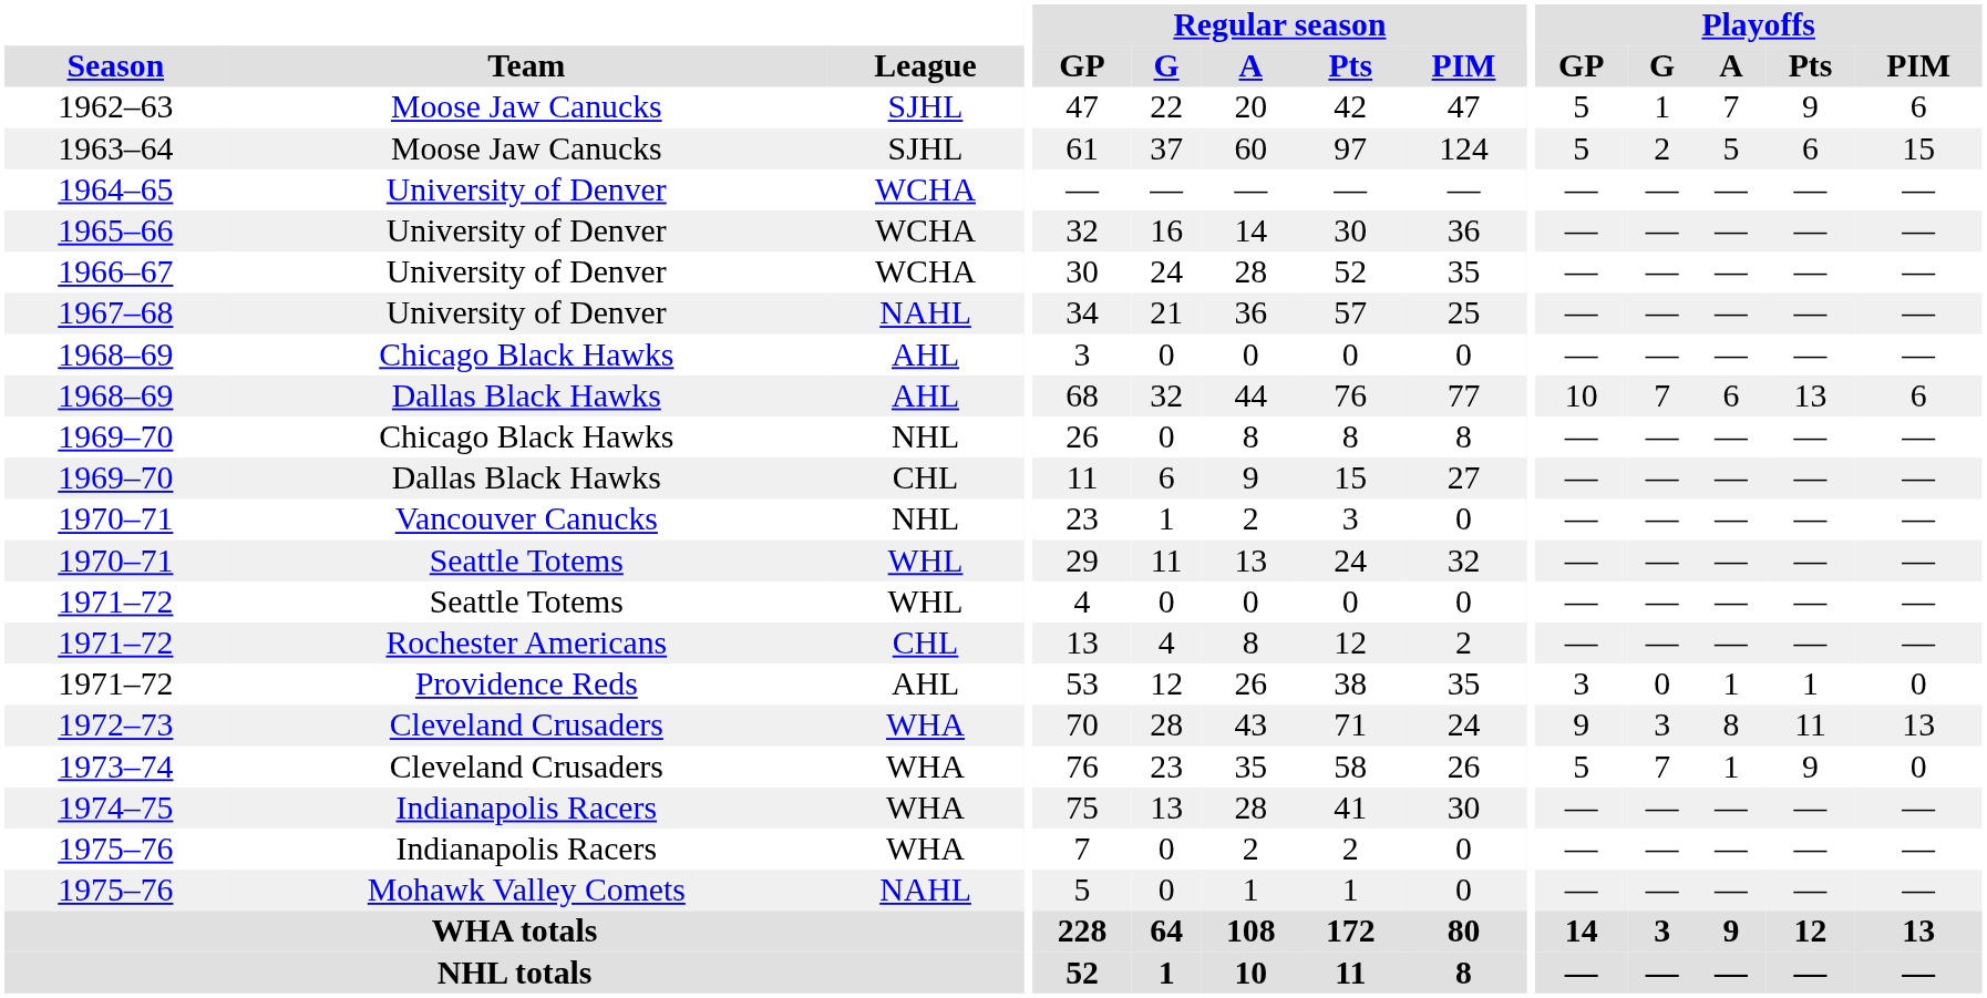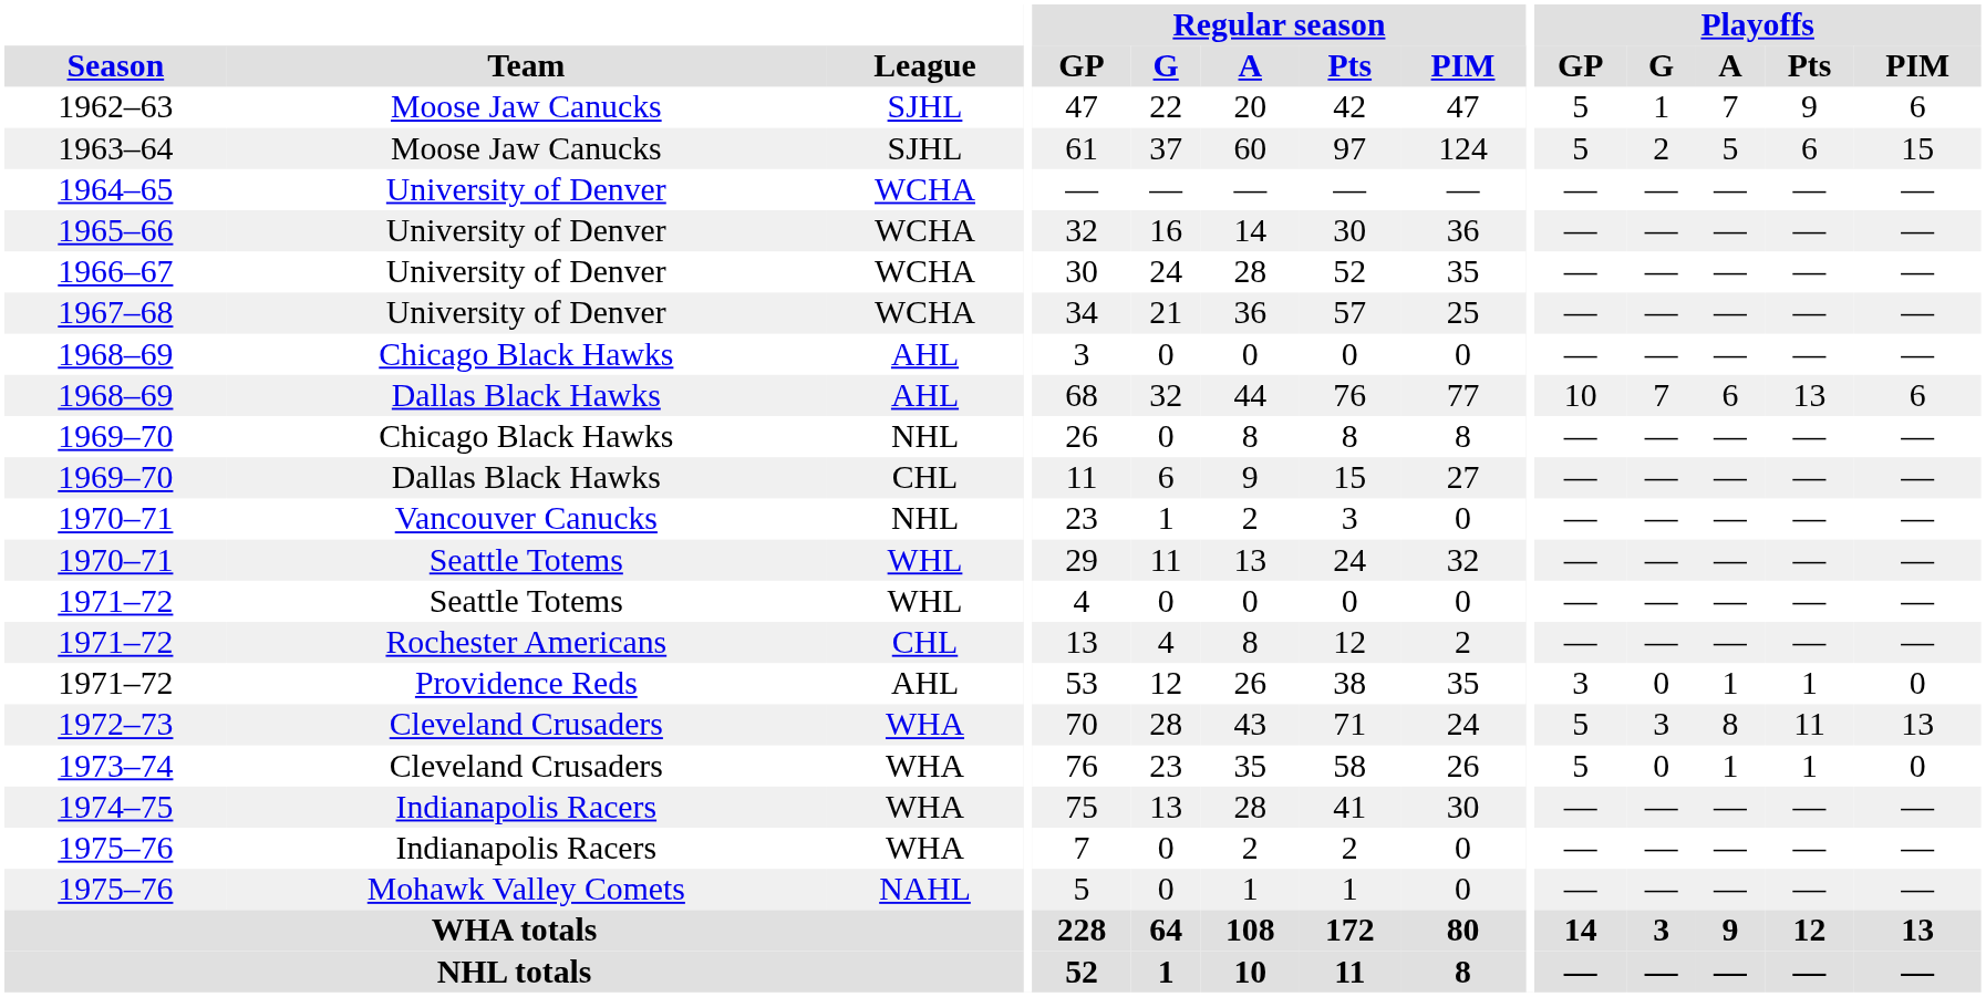 <table border="0" cellpadding="1" cellspacing="0" style="text-align:center; width:60em">
 <tr bgcolor="#e0e0e0">
 <th colspan="3" bgcolor="#ffffff"></th>
 <th rowspan="100" bgcolor="#ffffff"></th>
 <th colspan="5"><a href='#'>Regular season</a></th>
 <th rowspan="100" bgcolor="#ffffff"></th>
 <th colspan="5"><a href='#'>Playoffs</a></th>
 </tr>
 <tr bgcolor="#e0e0e0">
 <th><a href='#'>Season</a></th>
 <th>Team</th>
 <th>League</th>
 <th>GP</th>
 <th><a href='#'>G</a></th>
 <th><a href='#'>A</a></th>
 <th><a href='#'>Pts</a></th>
 <th><a href='#'>PIM</a></th>
 <th>GP</th>
 <th>G</th>
 <th>A</th>
 <th>Pts</th>
 <th>PIM</th>
 </tr>
 <tr>
 <td>1962–63</td>
 <td><a href='#'>Moose Jaw Canucks</a></td>
 <td><a href='#'>SJHL</a></td>
 <td>47</td>
 <td>22</td>
 <td>20</td>
 <td>42</td>
 <td>47</td>
 <td>5</td>
 <td>1</td>
 <td>7</td>
 <td>9</td>
 <td>6</td>
 </tr>
 <tr bgcolor="#f0f0f0">
 <td>1963–64</td>
 <td>Moose Jaw Canucks</td>
 <td>SJHL</td>
 <td>61</td>
 <td>37</td>
 <td>60</td>
 <td>97</td>
 <td>124</td>
 <td>5</td>
 <td>2</td>
 <td>5</td>
 <td>6</td>
 <td>15</td>
 </tr>
 <tr>
 <td><a href='#'>1964–65</a></td>
 <td><a href='#'>University of Denver</a></td>
 <td><a href='#'>WCHA</a></td>
 <td>—</td>
 <td>—</td>
 <td>—</td>
 <td>—</td>
 <td>—</td>
 <td>—</td>
 <td>—</td>
 <td>—</td>
 <td>—</td>
 <td>—</td>
 </tr>
 <tr bgcolor="#f0f0f0">
 <td><a href='#'>1965–66</a></td>
 <td>University of Denver</td>
 <td>WCHA</td>
 <td>32</td>
 <td>16</td>
 <td>14</td>
 <td>30</td>
 <td>36</td>
 <td>—</td>
 <td>—</td>
 <td>—</td>
 <td>—</td>
 <td>—</td>
 </tr>
 <tr>
 <td><a href='#'>1966–67</a></td>
 <td>University of Denver</td>
 <td>WCHA</td>
 <td>30</td>
 <td>24</td>
 <td>28</td>
 <td>52</td>
 <td>35</td>
 <td>—</td>
 <td>—</td>
 <td>—</td>
 <td>—</td>
 <td>—</td>
 </tr>
 <tr bgcolor="#f0f0f0">
 <td><a href='#'>1967–68</a></td>
 <td>University of Denver</td>
-<td><a href='#'>NAHL</a></td>
+<td>WCHA</td>
 <td>34</td>
 <td>21</td>
 <td>36</td>
 <td>57</td>
 <td>25</td>
 <td>—</td>
 <td>—</td>
 <td>—</td>
 <td>—</td>
 <td>—</td>
 </tr>
 <tr>
 <td><a href='#'>1968–69</a></td>
 <td><a href='#'>Chicago Black Hawks</a></td>
 <td><a href='#'>AHL</a></td>
 <td>3</td>
 <td>0</td>
 <td>0</td>
 <td>0</td>
 <td>0</td>
 <td>—</td>
 <td>—</td>
 <td>—</td>
 <td>—</td>
 <td>—</td>
 </tr>
 <tr bgcolor="#f0f0f0">
 <td><a href='#'>1968–69</a></td>
 <td><a href='#'>Dallas Black Hawks</a></td>
 <td><a href='#'>AHL</a></td>
 <td>68</td>
 <td>32</td>
 <td>44</td>
 <td>76</td>
 <td>77</td>
 <td>10</td>
 <td>7</td>
 <td>6</td>
 <td>13</td>
 <td>6</td>
 </tr>
 <tr>
 <td><a href='#'>1969–70</a></td>
 <td>Chicago Black Hawks</td>
 <td>NHL</td>
 <td>26</td>
 <td>0</td>
 <td>8</td>
 <td>8</td>
 <td>8</td>
 <td>—</td>
 <td>—</td>
 <td>—</td>
 <td>—</td>
 <td>—</td>
 </tr>
 <tr bgcolor="#f0f0f0">
 <td><a href='#'>1969–70</a></td>
 <td>Dallas Black Hawks</td>
 <td>CHL</td>
 <td>11</td>
 <td>6</td>
 <td>9</td>
 <td>15</td>
 <td>27</td>
 <td>—</td>
 <td>—</td>
 <td>—</td>
 <td>—</td>
 <td>—</td>
 </tr>
 <tr>
 <td><a href='#'>1970–71</a></td>
 <td><a href='#'>Vancouver Canucks</a></td>
 <td>NHL</td>
 <td>23</td>
 <td>1</td>
 <td>2</td>
 <td>3</td>
 <td>0</td>
 <td>—</td>
 <td>—</td>
 <td>—</td>
 <td>—</td>
 <td>—</td>
 </tr>
 <tr bgcolor="#f0f0f0">
 <td><a href='#'>1970–71</a></td>
 <td><a href='#'>Seattle Totems</a></td>
 <td><a href='#'>WHL</a></td>
 <td>29</td>
 <td>11</td>
 <td>13</td>
 <td>24</td>
 <td>32</td>
 <td>—</td>
 <td>—</td>
 <td>—</td>
 <td>—</td>
 <td>—</td>
 </tr>
 <tr>
 <td><a href='#'>1971–72</a></td>
 <td>Seattle Totems</td>
 <td>WHL</td>
 <td>4</td>
 <td>0</td>
 <td>0</td>
 <td>0</td>
 <td>0</td>
 <td>—</td>
 <td>—</td>
 <td>—</td>
 <td>—</td>
 <td>—</td>
 </tr>
 <tr bgcolor="#f0f0f0">
 <td><a href='#'>1971–72</a></td>
 <td><a href='#'>Rochester Americans</a></td>
 <td><a href='#'>CHL</a></td>
 <td>13</td>
 <td>4</td>
 <td>8</td>
 <td>12</td>
 <td>2</td>
 <td>—</td>
 <td>—</td>
 <td>—</td>
 <td>—</td>
 <td>—</td>
 </tr>
 <tr>
 <td>1971–72</td>
 <td><a href='#'>Providence Reds</a></td>
 <td>AHL</td>
 <td>53</td>
 <td>12</td>
 <td>26</td>
 <td>38</td>
 <td>35</td>
 <td>3</td>
 <td>0</td>
 <td>1</td>
 <td>1</td>
 <td>0</td>
 </tr>
 <tr bgcolor="#f0f0f0">
 <td><a href='#'>1972–73</a></td>
 <td><a href='#'>Cleveland Crusaders</a></td>
 <td><a href='#'>WHA</a></td>
 <td>70</td>
 <td>28</td>
 <td>43</td>
 <td>71</td>
 <td>24</td>
-<td>9</td>
+<td>5</td>
 <td>3</td>
 <td>8</td>
 <td>11</td>
 <td>13</td>
 </tr>
 <tr>
 <td><a href='#'>1973–74</a></td>
 <td>Cleveland Crusaders</td>
 <td>WHA</td>
 <td>76</td>
 <td>23</td>
 <td>35</td>
 <td>58</td>
 <td>26</td>
 <td>5</td>
-<td>7</td>
+<td>0</td>
 <td>1</td>
-<td>9</td>
+<td>1</td>
 <td>0</td>
 </tr>
 <tr bgcolor="#f0f0f0">
 <td><a href='#'>1974–75</a></td>
 <td><a href='#'>Indianapolis Racers</a></td>
 <td>WHA</td>
 <td>75</td>
 <td>13</td>
 <td>28</td>
 <td>41</td>
 <td>30</td>
 <td>—</td>
 <td>—</td>
 <td>—</td>
 <td>—</td>
 <td>—</td>
 </tr>
 <tr>
 <td><a href='#'>1975–76</a></td>
 <td>Indianapolis Racers</td>
 <td>WHA</td>
 <td>7</td>
 <td>0</td>
 <td>2</td>
 <td>2</td>
 <td>0</td>
 <td>—</td>
 <td>—</td>
 <td>—</td>
 <td>—</td>
 <td>—</td>
 </tr>
 <tr bgcolor="#f0f0f0">
 <td><a href='#'>1975–76</a></td>
 <td><a href='#'>Mohawk Valley Comets</a></td>
 <td><a href='#'>NAHL</a></td>
 <td>5</td>
 <td>0</td>
 <td>1</td>
 <td>1</td>
 <td>0</td>
 <td>—</td>
 <td>—</td>
 <td>—</td>
 <td>—</td>
 <td>—</td>
 </tr>
 <tr bgcolor="#e0e0e0">
 <th colspan="3">WHA totals</th>
 <th>228</th>
 <th>64</th>
 <th>108</th>
 <th>172</th>
 <th>80</th>
 <th>14</th>
 <th>3</th>
 <th>9</th>
 <th>12</th>
 <th>13</th>
 </tr>
 <tr bgcolor="#e0e0e0">
 <th colspan="3">NHL totals</th>
 <th>52</th>
 <th>1</th>
 <th>10</th>
 <th>11</th>
 <th>8</th>
 <th>—</th>
 <th>—</th>
 <th>—</th>
 <th>—</th>
 <th>—</th>
 </tr>
 </table>
